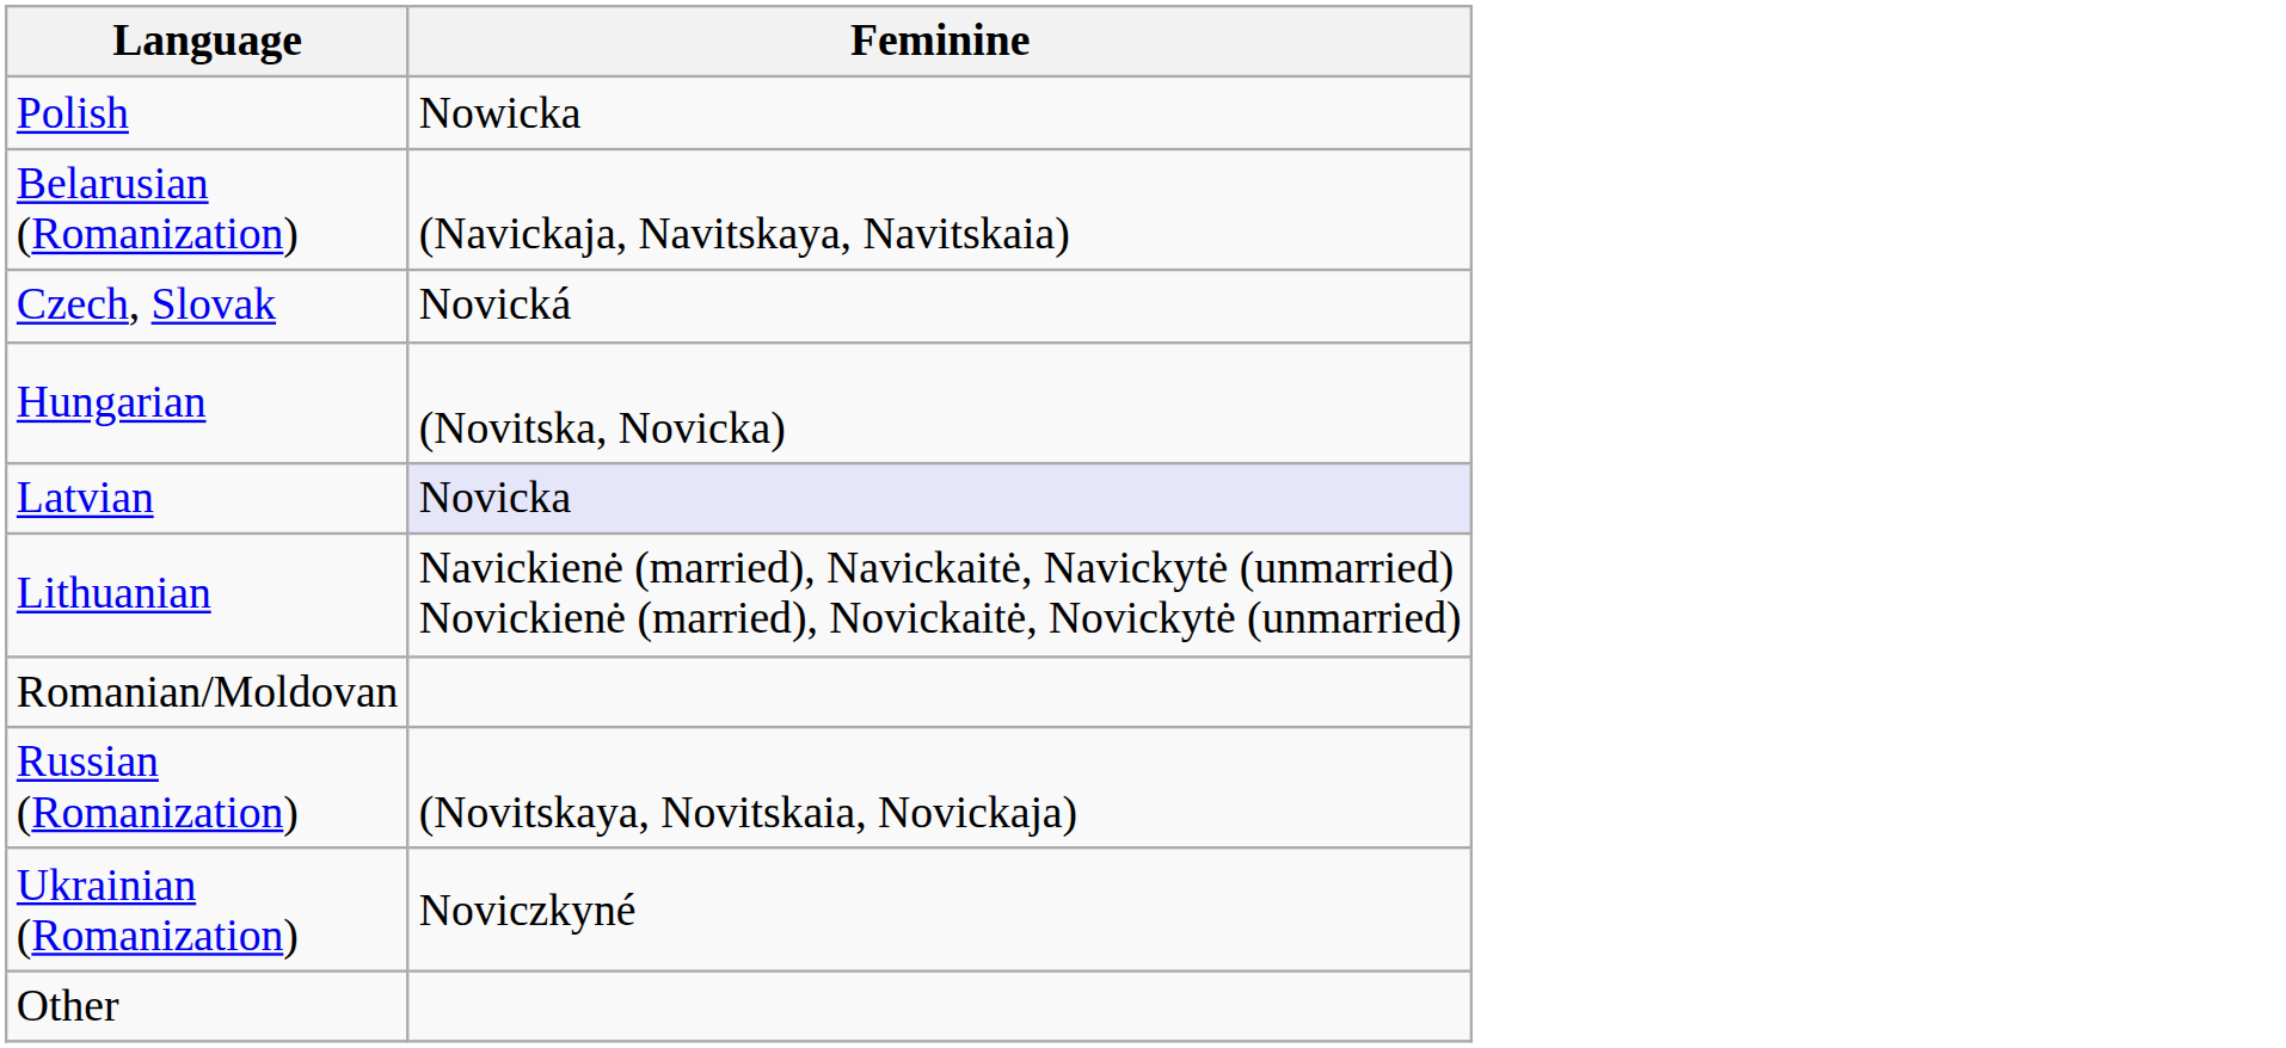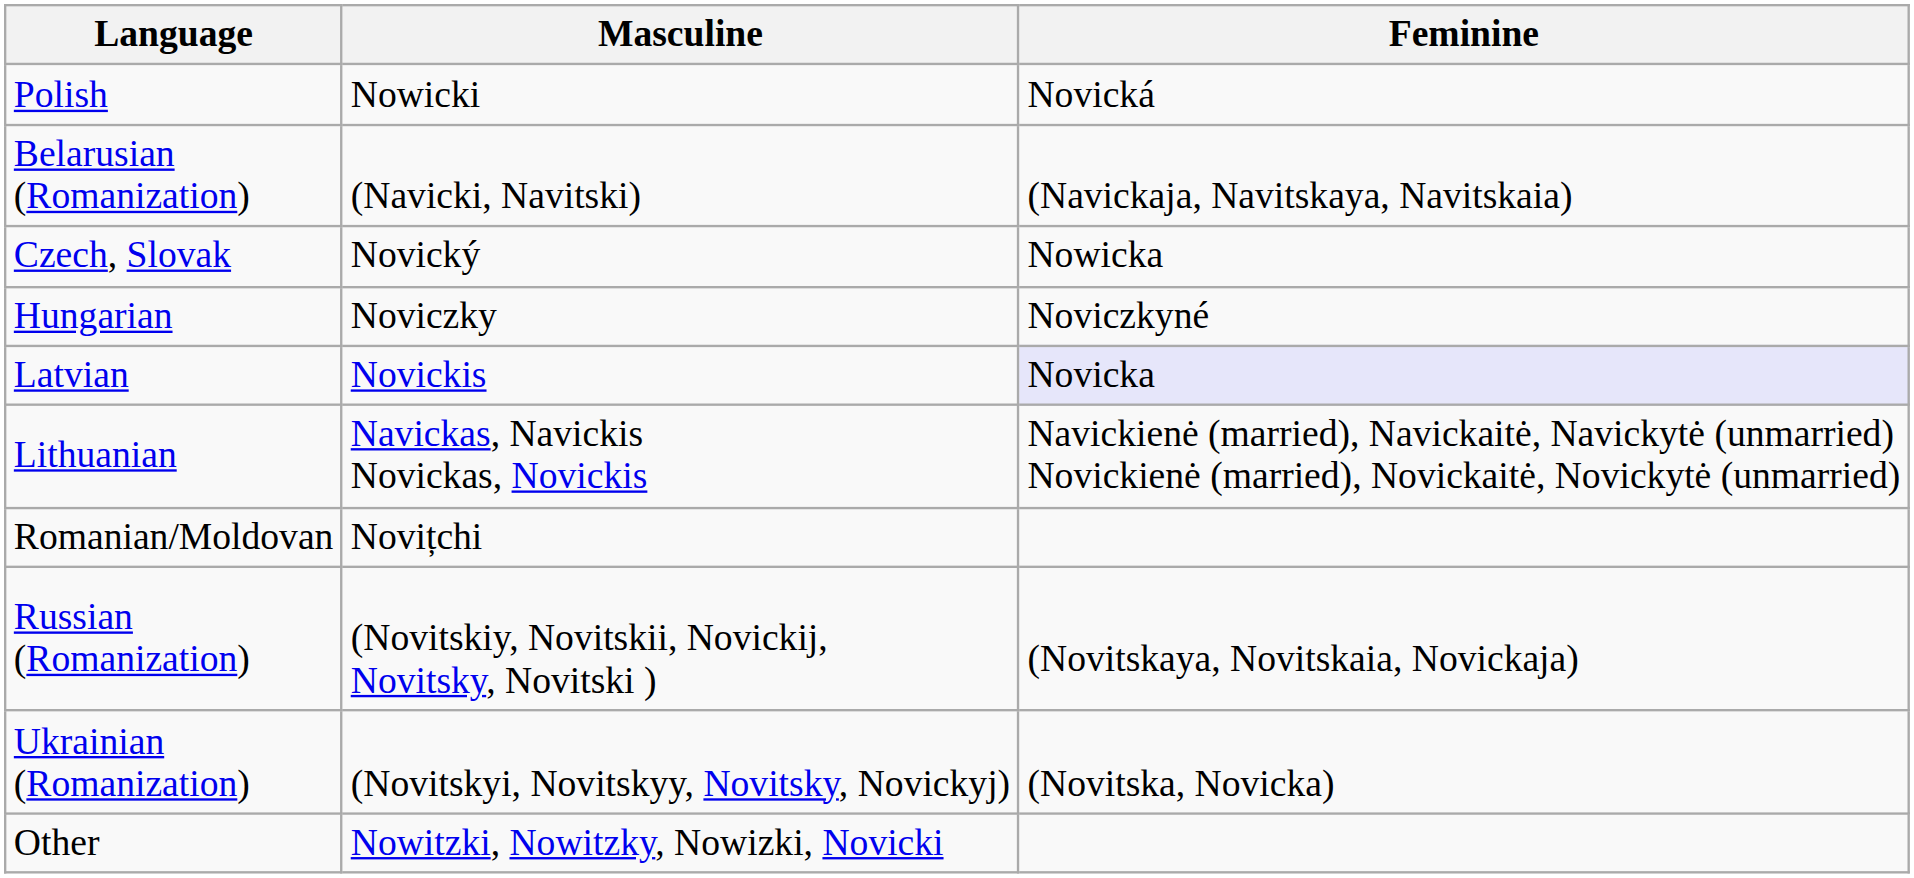 <table class="wikitable">
 <tr>
 <th>Language</th>
+<th>Masculine</th>
 <th>Feminine</th>
 </tr>
 <tr>
 <td><a href='#'>Polish</a></td>
-<td>Nowicka</td>
+<td>Nowicki</td>
+<td>Novická</td>
 </tr>
 <tr>
 <td><a href='#'>Belarusian</a> <br>(<a href='#'>Romanization</a>)</td>
+<td><br>(Navicki, Navitski)</td>
 <td><br> (Navickaja, Navitskaya, Navitskaia)</td>
 </tr>
 <tr>
 <td><a href='#'>Czech</a>, <a href='#'>Slovak</a></td>
-<td>Novická</td>
+<td>Novický</td>
+<td>Nowicka</td>
 </tr>
 <tr>
 <td><a href='#'>Hungarian</a></td>
-<td><br> (Novitska, Novicka)</td>
+<td>Noviczky</td>
+<td>Noviczkyné</td>
 </tr>
 <tr>
 <td><a href='#'>Latvian</a></td>
+<td><a href='#'>Novickis</a></td>
 <td style="background: lavender;">Novicka</td>
 </tr>
 <tr>
 <td><a href='#'>Lithuanian</a></td>
+<td><a href='#'>Navickas</a>, Navickis <br> Novickas, <a href='#'>Novickis</a></td>
 <td>Navickienė (married), Navickaitė, Navickytė (unmarried) <br> Novickienė (married), Novickaitė, Novickytė (unmarried)</td>
 </tr>
 <tr>
 <td>Romanian/Moldovan</td>
+<td>Novițchi</td>
 <td></td>
 </tr>
 <tr>
 <td><a href='#'>Russian</a> <br>(<a href='#'>Romanization</a>)</td>
+<td><br> (Novitskiy, Novitskii, Novickij,<br> <a href='#'>Novitsky</a>, Novitski )</td>
 <td><br> (Novitskaya, Novitskaia, Novickaja)</td>
 </tr>
 <tr>
 <td><a href='#'>Ukrainian</a> <br>(<a href='#'>Romanization</a>)</td>
-<td>Noviczkyné</td>
+<td><br> (Novitskyi, Novitskyy, <a href='#'>Novitsky</a>, Novickyj)</td>
+<td><br> (Novitska, Novicka)</td>
 </tr>
 <tr>
 <td>Other</td>
+<td><a href='#'>Nowitzki</a>, <a href='#'>Nowitzky</a>, Nowizki, <a href='#'>Novicki</a></td>
 <td></td>
 </tr>
 </table>
